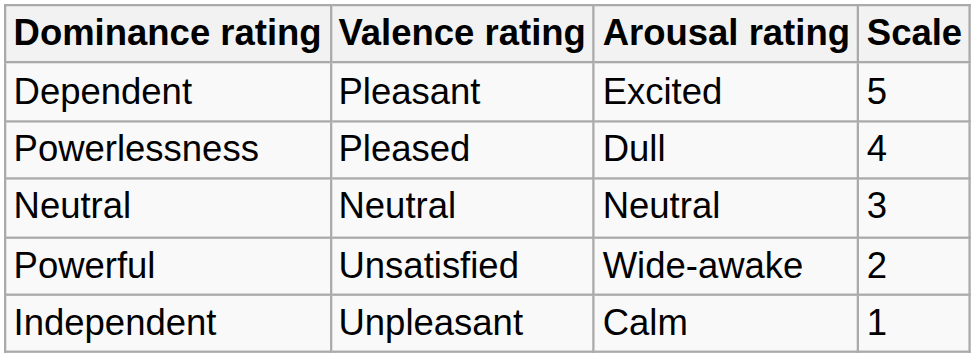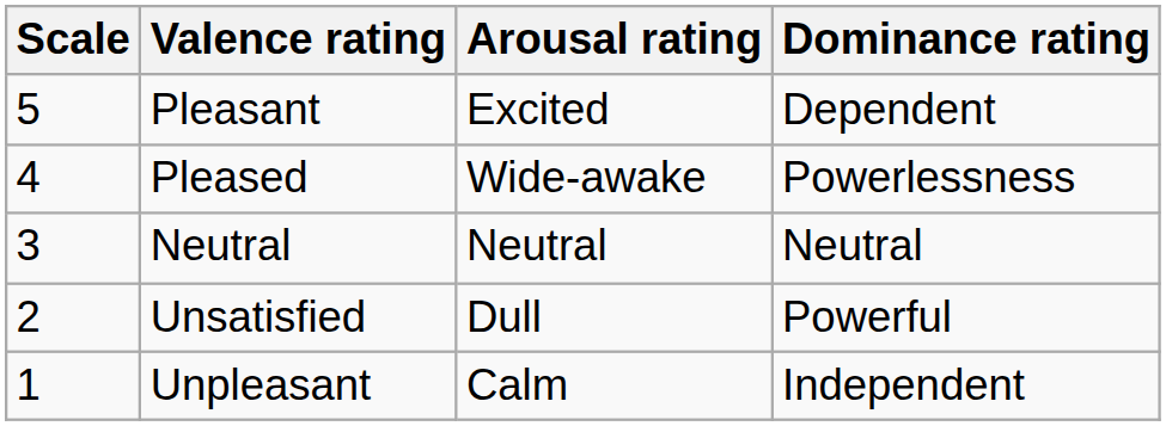 <table class="wikitable">
 <tr>
-<th>Dominance rating</th>
+<th>Scale</th>
 <th>Valence rating</th>
 <th>Arousal rating</th>
-<th>Scale</th>
+<th>Dominance rating</th>
 </tr>
 <tr>
-<td>Dependent</td>
+<td>5</td>
 <td>Pleasant</td>
 <td>Excited</td>
-<td>5</td>
+<td>Dependent</td>
 </tr>
 <tr>
+<td>4</td>
+<td>Pleased</td>
+<td>Wide-awake</td>
 <td>Powerlessness</td>
-<td>Pleased</td>
-<td>Dull</td>
-<td>4</td>
 </tr>
 <tr>
+<td>3</td>
 <td>Neutral</td>
 <td>Neutral</td>
 <td>Neutral</td>
-<td>3</td>
 </tr>
 <tr>
+<td>2</td>
+<td>Unsatisfied</td>
+<td>Dull</td>
 <td>Powerful</td>
-<td>Unsatisfied</td>
-<td>Wide-awake</td>
-<td>2</td>
 </tr>
 <tr>
-<td>Independent</td>
+<td>1</td>
 <td>Unpleasant</td>
 <td>Calm</td>
-<td>1</td>
+<td>Independent</td>
 </tr>
 </table>
